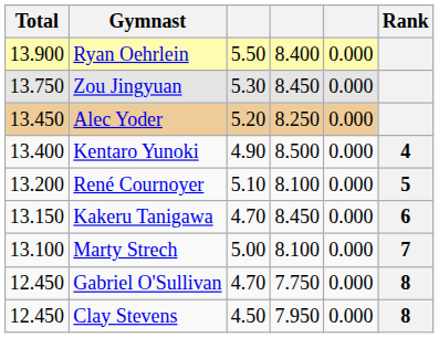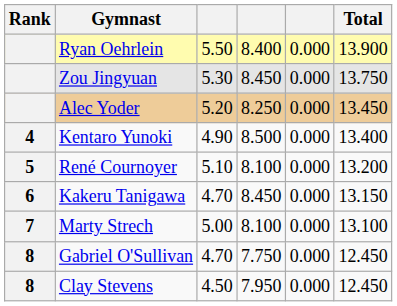 <table class="wikitable sortable" style="text-align:center; font-size:95%">
 <tr>
-<th scope=col>Total</th>
+<th scope=col>Rank</th>
 <th scope=col>Gymnast</th>
 <th scope=col></th>
 <th scope=col></th>
 <th scope=col></th>
-<th scope=col>Rank</th>
+<th scope=col>Total</th>
 </tr>
 <tr bgcolor=fffcaf>
-<td>13.900</td>
+<th scope=row style="text-align:center"></th>
 <td align=left><a href='#'>Ryan Oehrlein</a><br></td>
 <td>5.50</td>
 <td>8.400</td>
 <td>0.000</td>
-<th scope=row style="text-align:center"></th>
+<td>13.900</td>
 </tr>
 <tr bgcolor=e5e5e5>
-<td>13.750</td>
+<th scope=row style="text-align:center"></th>
 <td align=left><a href='#'>Zou Jingyuan</a><br></td>
 <td>5.30</td>
 <td>8.450</td>
 <td>0.000</td>
-<th scope=row style="text-align:center"></th>
+<td>13.750</td>
 </tr>
 <tr bgcolor=eecc99>
-<td>13.450</td>
+<th scope=row style="text-align:center"></th>
 <td align=left><a href='#'>Alec Yoder</a><br></td>
 <td>5.20</td>
 <td>8.250</td>
 <td>0.000</td>
-<th scope=row style="text-align:center"></th>
+<td>13.450</td>
 </tr>
 <tr>
-<td>13.400</td>
+<th scope=row style="text-align:center">4</th>
 <td align=left><a href='#'>Kentaro Yunoki</a><br></td>
 <td>4.90</td>
 <td>8.500</td>
 <td>0.000</td>
-<th scope=row style="text-align:center">4</th>
+<td>13.400</td>
 </tr>
 <tr>
-<td>13.200</td>
+<th scope=row style="text-align:center">5</th>
 <td align=left><a href='#'>René Cournoyer</a><br></td>
 <td>5.10</td>
 <td>8.100</td>
 <td>0.000</td>
-<th scope=row style="text-align:center">5</th>
+<td>13.200</td>
 </tr>
 <tr>
-<td>13.150</td>
+<th scope=row style="text-align:center">6</th>
 <td align=left><a href='#'>Kakeru Tanigawa</a><br></td>
 <td>4.70</td>
 <td>8.450</td>
 <td>0.000</td>
-<th scope=row style="text-align:center">6</th>
+<td>13.150</td>
 </tr>
 <tr>
-<td>13.100</td>
+<th scope=row style="text-align:center">7</th>
 <td align=left><a href='#'>Marty Strech</a><br></td>
 <td>5.00</td>
 <td>8.100</td>
 <td>0.000</td>
-<th scope=row style="text-align:center">7</th>
+<td>13.100</td>
 </tr>
 <tr>
-<td>12.450</td>
+<th scope=row style="text-align:center">8</th>
 <td align=left><a href='#'>Gabriel O'Sullivan</a><br></td>
 <td>4.70</td>
 <td>7.750</td>
 <td>0.000</td>
-<th scope=row style="text-align:center">8</th>
+<td>12.450</td>
 </tr>
 <tr>
-<td>12.450</td>
+<th scope=row style="text-align:center">8</th>
 <td align=left><a href='#'>Clay Stevens</a><br></td>
 <td>4.50</td>
 <td>7.950</td>
 <td>0.000</td>
-<th scope=row style="text-align:center">8</th>
+<td>12.450</td>
 </tr>
 </table>
